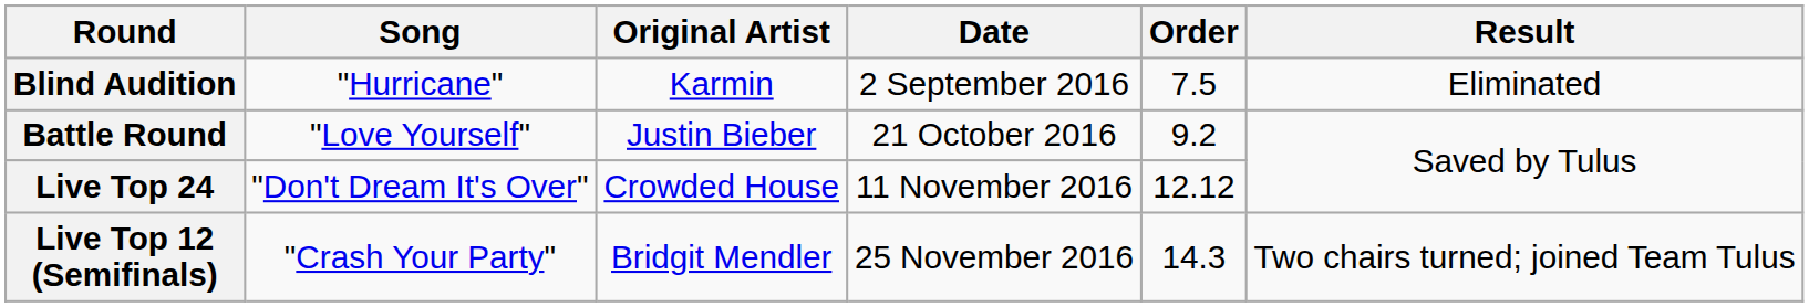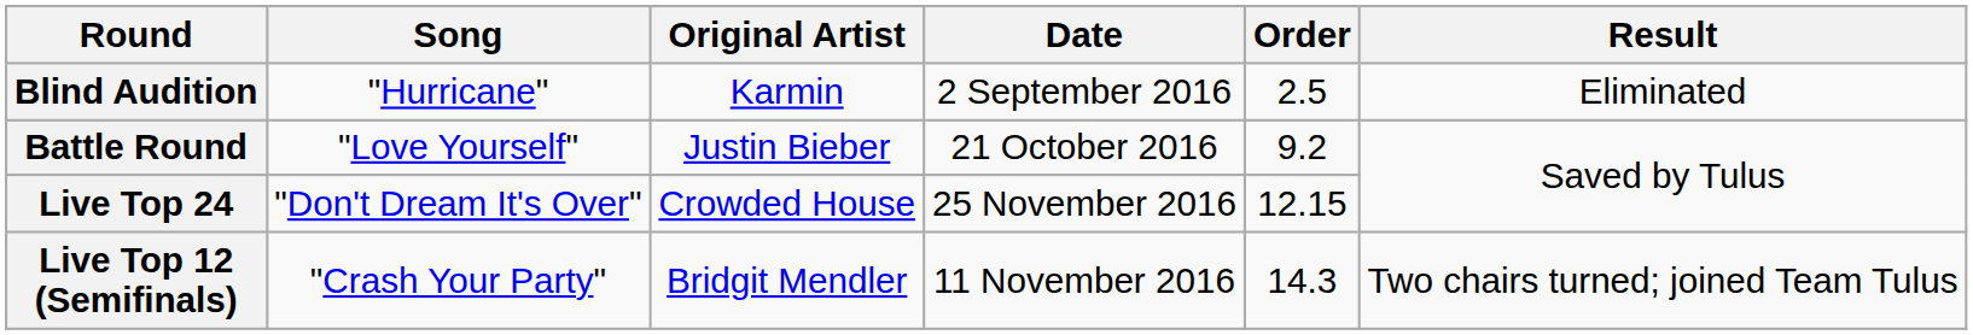 <table class="wikitable" style="text-align:center; font-size:90%; line-height:16px;">
 <tr>
 <th scope="col">Round</th>
 <th scope="col">Song</th>
 <th scope="col">Original Artist</th>
 <th scope="col">Date</th>
 <th scope="col">Order</th>
 <th scope="col">Result</th>
 </tr>
 <tr>
 <th scope="row">Blind Audition</th>
 <td>"<a href='#'>Hurricane</a>"</td>
 <td><a href='#'>Karmin</a></td>
 <td>2 September 2016</td>
-<td>7.5</td>
+<td>2.5</td>
 <td>Eliminated</td>
 </tr>
 <tr>
 <th scope="row">Battle Round</th>
 <td>"<a href='#'>Love Yourself</a>" </td>
 <td><a href='#'>Justin Bieber</a></td>
 <td>21 October 2016</td>
 <td>9.2</td>
 <td rowspan="2">Saved by Tulus</td>
 </tr>
 <tr>
 <th scope="row">Live Top 24</th>
 <td>"<a href='#'>Don't Dream It's Over</a>"</td>
 <td><a href='#'>Crowded House</a></td>
-<td>11 November 2016</td>
-<td>12.12</td>
+<td>25 November 2016</td>
+<td>12.15</td>
 </tr>
 <tr>
 <th scope="row">Live Top 12<br>(Semifinals)</th>
 <td>"<a href='#'>Crash Your Party</a>"</td>
 <td><a href='#'>Bridgit Mendler</a></td>
-<td>25 November 2016</td>
+<td>11 November 2016</td>
 <td>14.3</td>
 <td>Two chairs turned; joined Team Tulus</td>
 </tr>
 </table>
